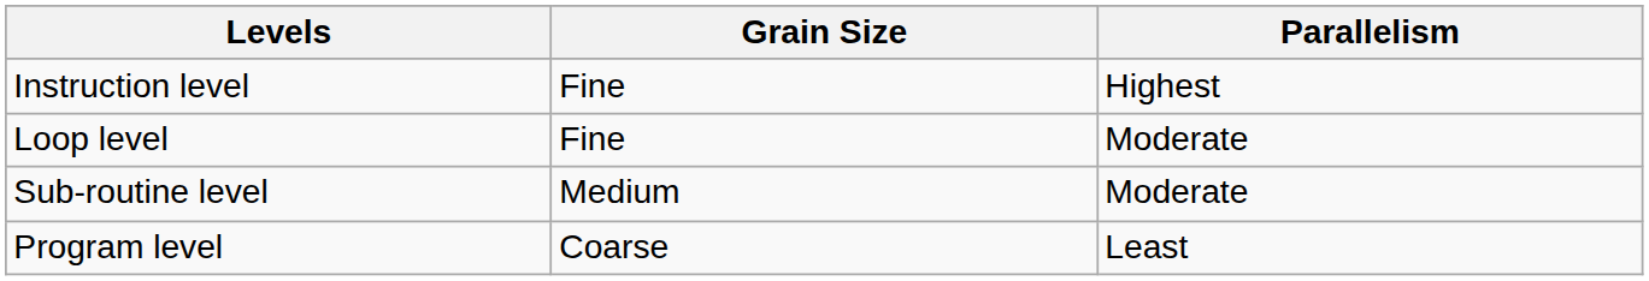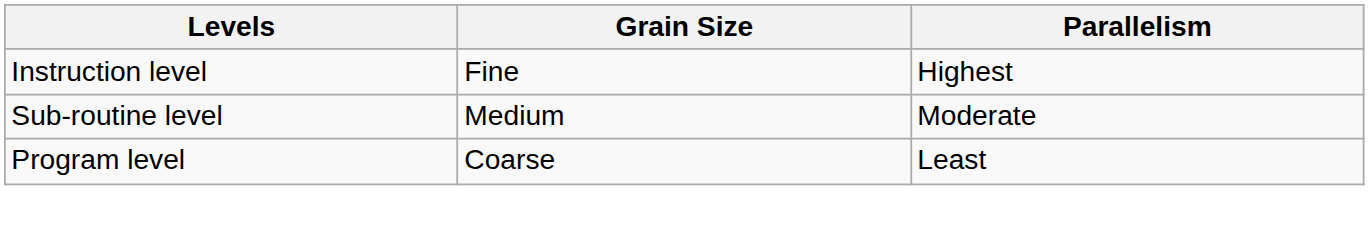 <table class="wikitable">
 <tr>
 <th>Levels</th>
 <th>Grain Size</th>
 <th>Parallelism</th>
 </tr>
 <tr>
 <td style="width: 250px;">Instruction level</td>
 <td style="width: 250px;">Fine</td>
 <td style="width: 250px;">Highest</td>
 </tr>
 <tr>
-<td>Loop level</td>
-<td>Fine</td>
-<td>Moderate</td>
-</tr>
-<tr>
 <td>Sub-routine level</td>
 <td>Medium</td>
 <td>Moderate</td>
 </tr>
 <tr>
 <td>Program level</td>
 <td>Coarse</td>
 <td>Least</td>
 </tr>
 </table>
